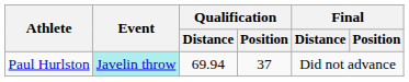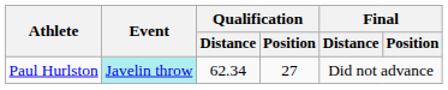 <table class=wikitable style="font-size:90%; text-align:center">
 <tr>
 <th rowspan=2>Athlete</th>
 <th rowspan=2>Event</th>
 <th colspan=2>Qualification</th>
 <th colspan=2>Final</th>
 </tr>
 <tr style=font-size:95%>
 <th>Distance</th>
 <th>Position</th>
 <th>Distance</th>
 <th>Position</th>
 </tr>
 <tr align=center>
 <td align=left><a href='#'>Paul Hurlston</a></td>
 <td align=left style="background: paleturquoise;"><a href='#'>Javelin throw</a></td>
-<td>69.94</td>
-<td>37</td>
+<td>62.34</td>
+<td>27</td>
 <td colspan=2>Did not advance</td>
 </tr>
 </table>
